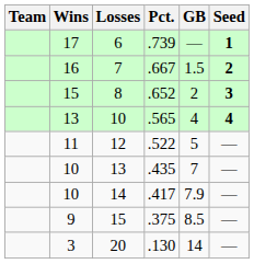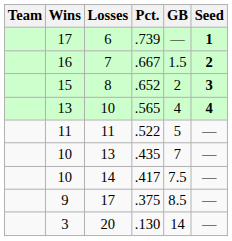 <table class=wikitable>
 <tr>
 <th>Team</th>
 <th>Wins</th>
 <th>Losses</th>
 <th>Pct.</th>
 <th>GB</th>
 <th>Seed</th>
 </tr>
 <tr bgcolor=ccffcc align=center>
 <td></td>
 <td>17</td>
 <td>6</td>
 <td>.739</td>
 <td>—</td>
 <td><strong>1</strong></td>
 </tr>
 <tr bgcolor=ccffcc align=center>
 <td></td>
 <td>16</td>
 <td>7</td>
 <td>.667</td>
 <td>1.5</td>
 <td><strong>2</strong></td>
 </tr>
 <tr bgcolor=ccffcc align=center>
 <td></td>
 <td>15</td>
 <td>8</td>
 <td>.652</td>
 <td>2</td>
 <td><strong>3</strong></td>
 </tr>
 <tr bgcolor=ccffcc align=center>
 <td></td>
 <td>13</td>
 <td>10</td>
 <td>.565</td>
 <td>4</td>
 <td><strong>4</strong></td>
 </tr>
 <tr align=center>
 <td></td>
 <td>11</td>
-<td>12</td>
+<td>11</td>
 <td>.522</td>
 <td>5</td>
 <td>—</td>
 </tr>
 <tr align=center>
 <td></td>
 <td>10</td>
 <td>13</td>
 <td>.435</td>
 <td>7</td>
 <td>—</td>
 </tr>
 <tr align=center>
 <td></td>
 <td>10</td>
 <td>14</td>
 <td>.417</td>
-<td>7.9</td>
+<td>7.5</td>
 <td>—</td>
 </tr>
 <tr align=center>
 <td></td>
 <td>9</td>
-<td>15</td>
+<td>17</td>
 <td>.375</td>
 <td>8.5</td>
 <td>—</td>
 </tr>
 <tr align=center>
 <td></td>
 <td>3</td>
 <td>20</td>
 <td>.130</td>
 <td>14</td>
 <td>—</td>
 </tr>
 </table>
